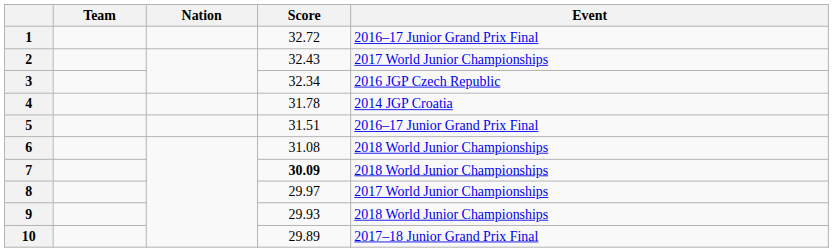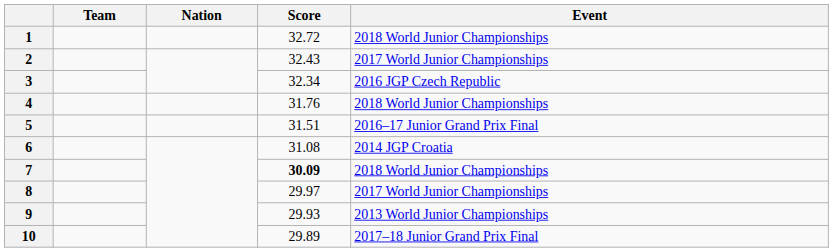 <table class="wikitable unsortable" style="text-align:left; width:75%">
 <tr>
 <th scope="col"></th>
 <th scope="col">Team</th>
 <th scope="col">Nation</th>
 <th scope="col">Score</th>
 <th scope="col">Event</th>
 </tr>
 <tr>
 <th scope="row">1</th>
 <td></td>
 <td></td>
 <td style="text-align:center">32.72</td>
-<td><a href='#'>2016–17 Junior Grand Prix Final</a></td>
+<td><a href='#'>2018 World Junior Championships</a></td>
 </tr>
 <tr>
 <th scope="row">2</th>
 <td></td>
 <td rowspan="2"></td>
 <td style="text-align:center">32.43</td>
 <td><a href='#'>2017 World Junior Championships</a></td>
 </tr>
 <tr>
 <th scope="row">3</th>
 <td></td>
 <td style="text-align:center">32.34</td>
 <td><a href='#'>2016 JGP Czech Republic</a></td>
 </tr>
 <tr>
 <th scope="row">4</th>
 <td></td>
 <td></td>
-<td style="text-align:center">31.78</td>
-<td><a href='#'>2014 JGP Croatia</a></td>
+<td style="text-align:center">31.76</td>
+<td><a href='#'>2018 World Junior Championships</a></td>
 </tr>
 <tr>
 <th scope="row">5</th>
 <td></td>
 <td></td>
 <td style="text-align:center">31.51</td>
 <td><a href='#'>2016–17 Junior Grand Prix Final</a></td>
 </tr>
 <tr>
 <th scope="row">6</th>
 <td></td>
 <td rowspan="5"></td>
 <td style="text-align:center">31.08</td>
-<td><a href='#'>2018 World Junior Championships</a></td>
+<td><a href='#'>2014 JGP Croatia</a></td>
 </tr>
 <tr>
 <th scope="row">7</th>
 <td></td>
 <td style="text-align:center"><strong>30.09</strong></td>
 <td><a href='#'>2018 World Junior Championships</a></td>
 </tr>
 <tr>
 <th scope="row">8</th>
 <td></td>
 <td style="text-align:center">29.97</td>
 <td><a href='#'>2017 World Junior Championships</a></td>
 </tr>
 <tr>
 <th scope="row">9</th>
 <td></td>
 <td style="text-align:center">29.93</td>
-<td><a href='#'>2018 World Junior Championships</a></td>
+<td><a href='#'>2013 World Junior Championships</a></td>
 </tr>
 <tr>
 <th scope="row">10</th>
 <td></td>
 <td style="text-align:center">29.89</td>
 <td><a href='#'>2017–18 Junior Grand Prix Final</a></td>
 </tr>
 </table>
